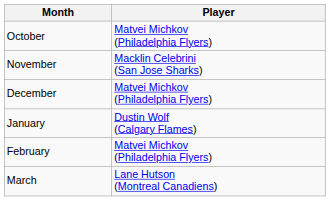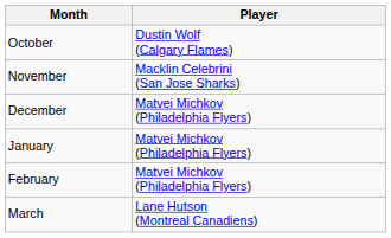 <table class="wikitable" style="width:30em;">
 <tr>
 <th>Month</th>
 <th>Player</th>
 </tr>
 <tr>
 <td>October</td>
-<td><a href='#'>Matvei Michkov</a><br>(<a href='#'>Philadelphia Flyers</a>)</td>
+<td><a href='#'>Dustin Wolf</a><br>(<a href='#'>Calgary Flames</a>)</td>
 </tr>
 <tr>
 <td>November</td>
 <td><a href='#'>Macklin Celebrini</a><br>(<a href='#'>San Jose Sharks</a>)</td>
 </tr>
 <tr>
 <td>December</td>
 <td><a href='#'>Matvei Michkov</a><br>(<a href='#'>Philadelphia Flyers</a>)</td>
 </tr>
 <tr>
 <td>January</td>
-<td><a href='#'>Dustin Wolf</a><br>(<a href='#'>Calgary Flames</a>)</td>
+<td><a href='#'>Matvei Michkov</a><br>(<a href='#'>Philadelphia Flyers</a>)</td>
 </tr>
 <tr>
 <td>February</td>
 <td><a href='#'>Matvei Michkov</a><br>(<a href='#'>Philadelphia Flyers</a>)</td>
 </tr>
 <tr>
 <td>March</td>
 <td><a href='#'>Lane Hutson</a><br>(<a href='#'>Montreal Canadiens</a>)</td>
 </tr>
 </table>
